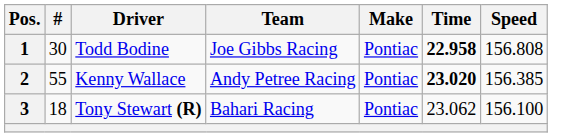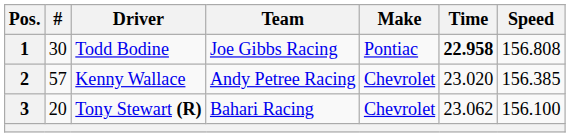 <table class="wikitable" style="font-size:95%">
 <tr>
 <th>Pos.</th>
 <th>#</th>
 <th>Driver</th>
 <th>Team</th>
 <th>Make</th>
 <th>Time</th>
 <th>Speed</th>
 </tr>
 <tr>
 <th>1</th>
 <td>30</td>
 <td><a href='#'>Todd Bodine</a></td>
 <td><a href='#'>Joe Gibbs Racing</a></td>
 <td><a href='#'>Pontiac</a></td>
 <td><strong>22.958</strong></td>
 <td>156.808</td>
 </tr>
 <tr>
 <th>2</th>
-<td>55</td>
+<td>57</td>
 <td><a href='#'>Kenny Wallace</a></td>
 <td><a href='#'>Andy Petree Racing</a></td>
-<td><a href='#'>Pontiac</a></td>
-<td><strong>23.020</strong></td>
+<td><a href='#'>Chevrolet</a></td>
+<td>23.020</td>
 <td>156.385</td>
 </tr>
 <tr>
 <th>3</th>
-<td>18</td>
+<td>20</td>
 <td><a href='#'>Tony Stewart</a> <strong>(R)</strong></td>
 <td><a href='#'>Bahari Racing</a></td>
-<td><a href='#'>Pontiac</a></td>
+<td><a href='#'>Chevrolet</a></td>
 <td>23.062</td>
 <td>156.100</td>
 </tr>
 <tr>
 <th colspan="7"></th>
 </tr>
 </table>
